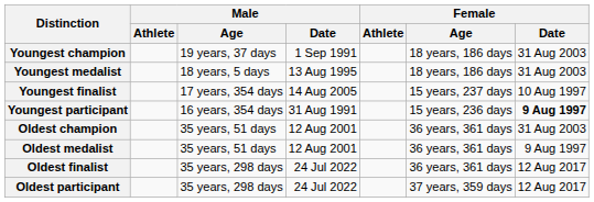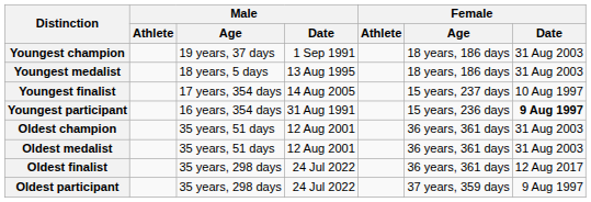 <table class="wikitable">
 <tr>
 <th rowspan="2">Distinction</th>
 <th colspan="3">Male</th>
 <th colspan="3">Female</th>
 </tr>
 <tr>
 <th>Athlete</th>
 <th>Age</th>
 <th>Date</th>
 <th>Athlete</th>
 <th>Age</th>
 <th>Date</th>
 </tr>
 <tr>
 <th>Youngest champion</th>
 <td align="left"></td>
 <td align="left">19 years, 37 days</td>
 <td align="right">1 Sep 1991</td>
 <td align="left"></td>
 <td align="left">18 years, 186 days</td>
 <td align="right">31 Aug 2003</td>
 </tr>
 <tr>
 <th>Youngest medalist</th>
 <td align="left"></td>
 <td align="left">18 years, 5 days</td>
 <td align="right">13 Aug 1995</td>
 <td align="left"></td>
 <td align="left">18 years, 186 days</td>
 <td align="right">31 Aug 2003</td>
 </tr>
 <tr>
 <th>Youngest finalist</th>
 <td align="left"></td>
 <td align="left">17 years, 354 days</td>
 <td align="right">14 Aug 2005</td>
 <td align="left"></td>
 <td align="left">15 years, 237 days</td>
 <td align="right">10 Aug 1997</td>
 </tr>
 <tr>
 <th>Youngest participant</th>
 <td align="left"></td>
 <td align="left">16 years, 354 days</td>
 <td align="right">31 Aug 1991</td>
 <td align="left"></td>
 <td align="left">15 years, 236 days</td>
 <td align="right"><strong>9 Aug 1997</strong></td>
 </tr>
 <tr>
 <th>Oldest champion</th>
 <td align="left"></td>
 <td align="left">35 years, 51 days</td>
 <td align="right">12 Aug 2001</td>
 <td align="left"></td>
 <td align="left">36 years, 361 days</td>
 <td align="right">31 Aug 2003</td>
 </tr>
 <tr>
 <th>Oldest medalist</th>
 <td align="left"></td>
 <td align="left">35 years, 51 days</td>
 <td align="right">12 Aug 2001</td>
 <td align="left"></td>
 <td align="left">36 years, 361 days</td>
-<td align="right">9 Aug 1997</td>
+<td align="right">31 Aug 2003</td>
 </tr>
 <tr>
 <th>Oldest finalist</th>
 <td align="left"></td>
 <td align="left">35 years, 298 days</td>
 <td align="right">24 Jul 2022</td>
 <td align="left"></td>
 <td align="left">36 years, 361 days</td>
 <td align="right">12 Aug 2017</td>
 </tr>
 <tr>
 <th>Oldest participant</th>
 <td align="left"></td>
 <td align="left">35 years, 298 days</td>
 <td align="right">24 Jul 2022</td>
 <td align="left"></td>
 <td align="left">37 years, 359 days</td>
-<td align="right">12 Aug 2017</td>
+<td align="right">9 Aug 1997</td>
 </tr>
 </table>
